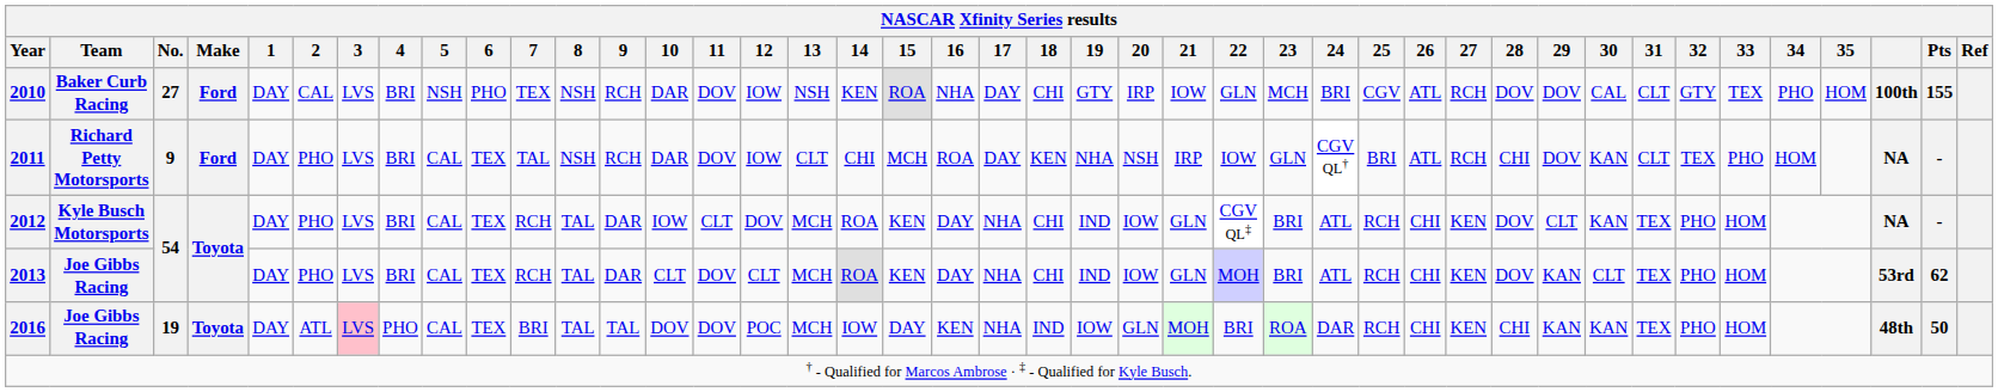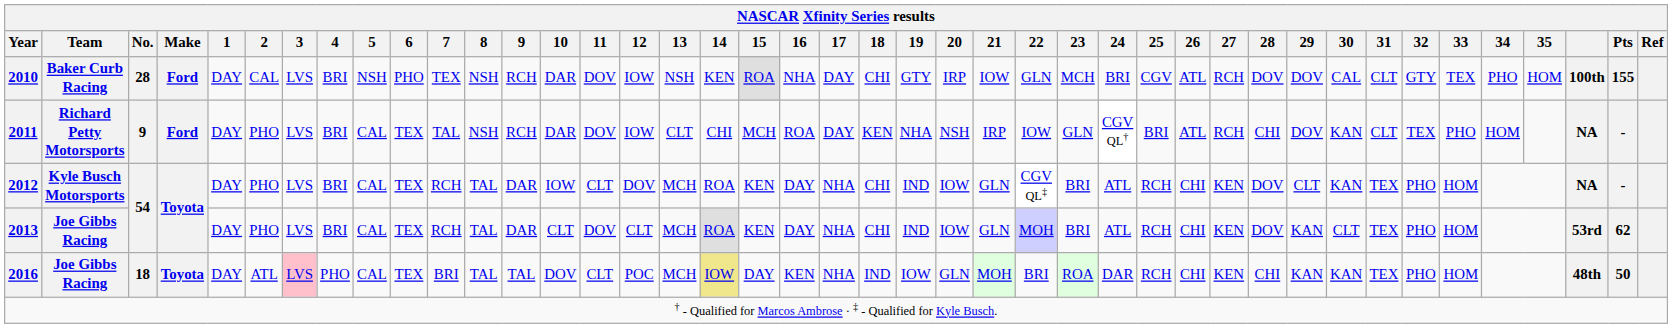 <table class="wikitable" style="text-align:center; font-size:75%">
 <tr>
 <th colspan=42><a href='#'>NASCAR</a> <a href='#'>Xfinity Series</a> results</th>
 </tr>
 <tr>
 <th>Year</th>
 <th>Team</th>
 <th>No.</th>
 <th>Make</th>
 <th>1</th>
 <th>2</th>
 <th>3</th>
 <th>4</th>
 <th>5</th>
 <th>6</th>
 <th>7</th>
 <th>8</th>
 <th>9</th>
 <th>10</th>
 <th>11</th>
 <th>12</th>
 <th>13</th>
 <th>14</th>
 <th>15</th>
 <th>16</th>
 <th>17</th>
 <th>18</th>
 <th>19</th>
 <th>20</th>
 <th>21</th>
 <th>22</th>
 <th>23</th>
 <th>24</th>
 <th>25</th>
 <th>26</th>
 <th>27</th>
 <th>28</th>
 <th>29</th>
 <th>30</th>
 <th>31</th>
 <th>32</th>
 <th>33</th>
 <th>34</th>
 <th>35</th>
 <th></th>
 <th>Pts</th>
 <th>Ref</th>
 </tr>
 <tr>
 <th><a href='#'>2010</a></th>
 <th><a href='#'>Baker Curb Racing</a></th>
-<th>27</th>
+<th>28</th>
 <th><a href='#'>Ford</a></th>
 <td><a href='#'>DAY</a></td>
 <td><a href='#'>CAL</a></td>
 <td><a href='#'>LVS</a></td>
 <td><a href='#'>BRI</a></td>
 <td><a href='#'>NSH</a></td>
 <td><a href='#'>PHO</a></td>
 <td><a href='#'>TEX</a></td>
 <td><a href='#'>NSH</a></td>
 <td><a href='#'>RCH</a></td>
 <td><a href='#'>DAR</a></td>
 <td><a href='#'>DOV</a></td>
 <td><a href='#'>IOW</a></td>
 <td><a href='#'>NSH</a></td>
 <td><a href='#'>KEN</a></td>
 <td style="background:#DFDFDF;"><a href='#'>ROA</a><br></td>
 <td><a href='#'>NHA</a></td>
 <td><a href='#'>DAY</a></td>
 <td><a href='#'>CHI</a></td>
 <td><a href='#'>GTY</a></td>
 <td><a href='#'>IRP</a></td>
 <td><a href='#'>IOW</a></td>
 <td><a href='#'>GLN</a></td>
 <td><a href='#'>MCH</a></td>
 <td><a href='#'>BRI</a></td>
 <td><a href='#'>CGV</a></td>
 <td><a href='#'>ATL</a></td>
 <td><a href='#'>RCH</a></td>
 <td><a href='#'>DOV</a></td>
 <td><a href='#'>DOV</a></td>
 <td><a href='#'>CAL</a></td>
 <td><a href='#'>CLT</a></td>
 <td><a href='#'>GTY</a></td>
 <td><a href='#'>TEX</a></td>
 <td><a href='#'>PHO</a></td>
 <td><a href='#'>HOM</a></td>
 <th>100th</th>
 <th>155</th>
 <th></th>
 </tr>
 <tr>
 <th><a href='#'>2011</a></th>
 <th><a href='#'>Richard Petty Motorsports</a></th>
 <th>9</th>
 <th><a href='#'>Ford</a></th>
 <td><a href='#'>DAY</a></td>
 <td><a href='#'>PHO</a></td>
 <td><a href='#'>LVS</a></td>
 <td><a href='#'>BRI</a></td>
 <td><a href='#'>CAL</a></td>
 <td><a href='#'>TEX</a></td>
 <td><a href='#'>TAL</a></td>
 <td><a href='#'>NSH</a></td>
 <td><a href='#'>RCH</a></td>
 <td><a href='#'>DAR</a></td>
 <td><a href='#'>DOV</a></td>
 <td><a href='#'>IOW</a></td>
 <td><a href='#'>CLT</a></td>
 <td><a href='#'>CHI</a></td>
 <td><a href='#'>MCH</a></td>
 <td><a href='#'>ROA</a></td>
 <td><a href='#'>DAY</a></td>
 <td><a href='#'>KEN</a></td>
 <td><a href='#'>NHA</a></td>
 <td><a href='#'>NSH</a></td>
 <td><a href='#'>IRP</a></td>
 <td><a href='#'>IOW</a></td>
 <td><a href='#'>GLN</a></td>
 <td style="background:#ffffff;"><a href='#'>CGV</a><br><small>QL<sup>†</sup></small></td>
 <td><a href='#'>BRI</a></td>
 <td><a href='#'>ATL</a></td>
 <td><a href='#'>RCH</a></td>
 <td><a href='#'>CHI</a></td>
 <td><a href='#'>DOV</a></td>
 <td><a href='#'>KAN</a></td>
 <td><a href='#'>CLT</a></td>
 <td><a href='#'>TEX</a></td>
 <td><a href='#'>PHO</a></td>
 <td><a href='#'>HOM</a></td>
 <td></td>
 <th>NA</th>
 <th>-</th>
 <th></th>
 </tr>
 <tr>
 <th><a href='#'>2012</a></th>
 <th><a href='#'>Kyle Busch Motorsports</a></th>
 <th rowspan=2>54</th>
 <th rowspan=2><a href='#'>Toyota</a></th>
 <td><a href='#'>DAY</a></td>
 <td><a href='#'>PHO</a></td>
 <td><a href='#'>LVS</a></td>
 <td><a href='#'>BRI</a></td>
 <td><a href='#'>CAL</a></td>
 <td><a href='#'>TEX</a></td>
 <td><a href='#'>RCH</a></td>
 <td><a href='#'>TAL</a></td>
 <td><a href='#'>DAR</a></td>
 <td><a href='#'>IOW</a></td>
 <td><a href='#'>CLT</a></td>
 <td><a href='#'>DOV</a></td>
 <td><a href='#'>MCH</a></td>
 <td><a href='#'>ROA</a></td>
 <td><a href='#'>KEN</a></td>
 <td><a href='#'>DAY</a></td>
 <td><a href='#'>NHA</a></td>
 <td><a href='#'>CHI</a></td>
 <td><a href='#'>IND</a></td>
 <td><a href='#'>IOW</a></td>
 <td><a href='#'>GLN</a></td>
 <td style="background:#ffffff;"><a href='#'>CGV</a><br><small>QL<sup>‡</sup></small></td>
 <td><a href='#'>BRI</a></td>
 <td><a href='#'>ATL</a></td>
 <td><a href='#'>RCH</a></td>
 <td><a href='#'>CHI</a></td>
 <td><a href='#'>KEN</a></td>
 <td><a href='#'>DOV</a></td>
 <td><a href='#'>CLT</a></td>
 <td><a href='#'>KAN</a></td>
 <td><a href='#'>TEX</a></td>
 <td><a href='#'>PHO</a></td>
 <td><a href='#'>HOM</a></td>
 <td colspan=2></td>
 <th>NA</th>
 <th>-</th>
 <th></th>
 </tr>
 <tr>
 <th><a href='#'>2013</a></th>
 <th><a href='#'>Joe Gibbs Racing</a></th>
 <td><a href='#'>DAY</a></td>
 <td><a href='#'>PHO</a></td>
 <td><a href='#'>LVS</a></td>
 <td><a href='#'>BRI</a></td>
 <td><a href='#'>CAL</a></td>
 <td><a href='#'>TEX</a></td>
 <td><a href='#'>RCH</a></td>
 <td><a href='#'>TAL</a></td>
 <td><a href='#'>DAR</a></td>
 <td><a href='#'>CLT</a></td>
 <td><a href='#'>DOV</a></td>
 <td><a href='#'>CLT</a></td>
 <td><a href='#'>MCH</a></td>
 <td style="background:#DFDFDF;"><a href='#'>ROA</a><br></td>
 <td><a href='#'>KEN</a></td>
 <td><a href='#'>DAY</a></td>
 <td><a href='#'>NHA</a></td>
 <td><a href='#'>CHI</a></td>
 <td><a href='#'>IND</a></td>
 <td><a href='#'>IOW</a></td>
 <td><a href='#'>GLN</a></td>
 <td style="background:#CFCFFF;"><a href='#'>MOH</a><br></td>
 <td><a href='#'>BRI</a></td>
 <td><a href='#'>ATL</a></td>
 <td><a href='#'>RCH</a></td>
 <td><a href='#'>CHI</a></td>
 <td><a href='#'>KEN</a></td>
 <td><a href='#'>DOV</a></td>
 <td><a href='#'>KAN</a></td>
 <td><a href='#'>CLT</a></td>
 <td><a href='#'>TEX</a></td>
 <td><a href='#'>PHO</a></td>
 <td><a href='#'>HOM</a></td>
 <td colspan=2></td>
 <th>53rd</th>
 <th>62</th>
 <th></th>
 </tr>
 <tr>
 <th><a href='#'>2016</a></th>
 <th><a href='#'>Joe Gibbs Racing</a></th>
-<th>19</th>
+<th>18</th>
 <th><a href='#'>Toyota</a></th>
 <td><a href='#'>DAY</a></td>
 <td><a href='#'>ATL</a></td>
 <td style="background: pink;"><a href='#'>LVS</a></td>
 <td><a href='#'>PHO</a></td>
 <td><a href='#'>CAL</a></td>
 <td><a href='#'>TEX</a></td>
 <td><a href='#'>BRI</a></td>
 <td><a href='#'>TAL</a></td>
 <td><a href='#'>TAL</a></td>
 <td><a href='#'>DOV</a></td>
-<td><a href='#'>DOV</a></td>
+<td><a href='#'>CLT</a></td>
 <td><a href='#'>POC</a></td>
 <td><a href='#'>MCH</a></td>
-<td><a href='#'>IOW</a></td>
+<td style="background: khaki;"><a href='#'>IOW</a></td>
 <td><a href='#'>DAY</a></td>
 <td><a href='#'>KEN</a></td>
 <td><a href='#'>NHA</a></td>
 <td><a href='#'>IND</a></td>
 <td><a href='#'>IOW</a></td>
 <td><a href='#'>GLN</a></td>
 <td style="background:#DFFFDF;"><a href='#'>MOH</a><br></td>
 <td><a href='#'>BRI</a></td>
 <td style="background:#DFFFDF;"><a href='#'>ROA</a><br></td>
 <td><a href='#'>DAR</a></td>
 <td><a href='#'>RCH</a></td>
 <td><a href='#'>CHI</a></td>
 <td><a href='#'>KEN</a></td>
 <td><a href='#'>CHI</a></td>
 <td><a href='#'>KAN</a></td>
 <td><a href='#'>KAN</a></td>
 <td><a href='#'>TEX</a></td>
 <td><a href='#'>PHO</a></td>
 <td><a href='#'>HOM</a></td>
 <td colspan=2></td>
 <th>48th</th>
 <th>50</th>
 <th></th>
 </tr>
 <tr>
 <td colspan=42><small><sup>†</sup> - Qualified for <a href='#'>Marcos Ambrose</a> · <sup>‡</sup> - Qualified for <a href='#'>Kyle Busch</a>.</small></td>
 </tr>
 </table>
